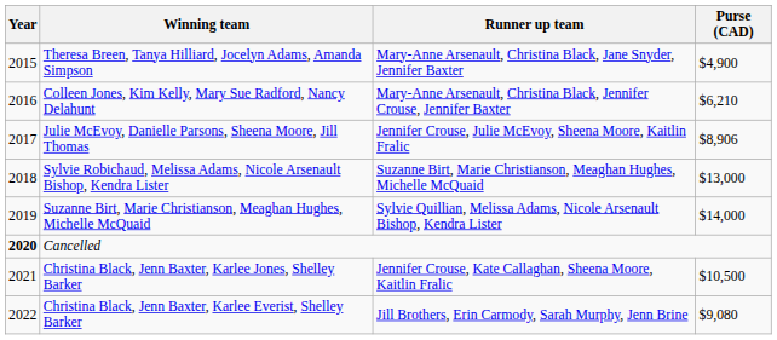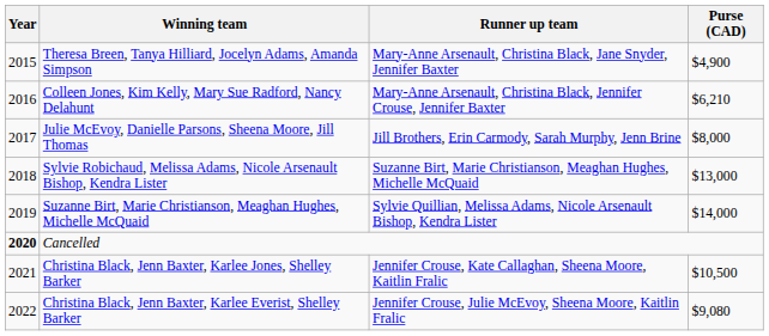 <table class="wikitable">
 <tr>
 <th scope="col">Year</th>
 <th scope="col">Winning team</th>
 <th scope="col">Runner up team</th>
 <th scope="col">Purse (CAD)</th>
 </tr>
 <tr>
 <td>2015</td>
 <td> <a href='#'>Theresa Breen</a>, <a href='#'>Tanya Hilliard</a>, <a href='#'>Jocelyn Adams</a>, <a href='#'>Amanda Simpson</a></td>
 <td> <a href='#'>Mary-Anne Arsenault</a>, <a href='#'>Christina Black</a>, <a href='#'>Jane Snyder</a>, <a href='#'>Jennifer Baxter</a></td>
 <td>$4,900</td>
 </tr>
 <tr>
 <td>2016</td>
 <td> <a href='#'>Colleen Jones</a>, <a href='#'>Kim Kelly</a>, <a href='#'>Mary Sue Radford</a>, <a href='#'>Nancy Delahunt</a></td>
 <td> <a href='#'>Mary-Anne Arsenault</a>, <a href='#'>Christina Black</a>, <a href='#'>Jennifer Crouse</a>, <a href='#'>Jennifer Baxter</a></td>
 <td>$6,210</td>
 </tr>
 <tr>
 <td>2017</td>
 <td> <a href='#'>Julie McEvoy</a>, <a href='#'>Danielle Parsons</a>, <a href='#'>Sheena Moore</a>, <a href='#'>Jill Thomas</a></td>
-<td> <a href='#'>Jennifer Crouse</a>, <a href='#'>Julie McEvoy</a>, <a href='#'>Sheena Moore</a>, <a href='#'>Kaitlin Fralic</a></td>
-<td>$8,906</td>
+<td> <a href='#'>Jill Brothers</a>, <a href='#'>Erin Carmody</a>, <a href='#'>Sarah Murphy</a>, <a href='#'>Jenn Brine</a></td>
+<td>$8,000</td>
 </tr>
 <tr>
 <td>2018</td>
 <td> <a href='#'>Sylvie Robichaud</a>, <a href='#'>Melissa Adams</a>, <a href='#'>Nicole Arsenault Bishop</a>, <a href='#'>Kendra Lister</a></td>
 <td> <a href='#'>Suzanne Birt</a>, <a href='#'>Marie Christianson</a>, <a href='#'>Meaghan Hughes</a>, <a href='#'>Michelle McQuaid</a></td>
 <td>$13,000</td>
 </tr>
 <tr>
 <td>2019</td>
 <td> <a href='#'>Suzanne Birt</a>, <a href='#'>Marie Christianson</a>, <a href='#'>Meaghan Hughes</a>, <a href='#'>Michelle McQuaid</a></td>
 <td> <a href='#'>Sylvie Quillian</a>, <a href='#'>Melissa Adams</a>, <a href='#'>Nicole Arsenault Bishop</a>, <a href='#'>Kendra Lister</a></td>
 <td>$14,000</td>
 </tr>
 <tr>
 <td><strong>2020</strong></td>
 <td colspan="3"><em>Cancelled</em></td>
 </tr>
 <tr>
 <td>2021</td>
 <td> <a href='#'>Christina Black</a>, <a href='#'>Jenn Baxter</a>, <a href='#'>Karlee Jones</a>, <a href='#'>Shelley Barker</a></td>
 <td> <a href='#'>Jennifer Crouse</a>, <a href='#'>Kate Callaghan</a>, <a href='#'>Sheena Moore</a>, <a href='#'>Kaitlin Fralic</a></td>
 <td>$10,500</td>
 </tr>
 <tr>
 <td>2022</td>
 <td> <a href='#'>Christina Black</a>, <a href='#'>Jenn Baxter</a>, <a href='#'>Karlee Everist</a>, <a href='#'>Shelley Barker</a></td>
-<td> <a href='#'>Jill Brothers</a>, <a href='#'>Erin Carmody</a>, <a href='#'>Sarah Murphy</a>, <a href='#'>Jenn Brine</a></td>
+<td> <a href='#'>Jennifer Crouse</a>, <a href='#'>Julie McEvoy</a>, <a href='#'>Sheena Moore</a>, <a href='#'>Kaitlin Fralic</a></td>
 <td>$9,080</td>
 </tr>
 </table>
